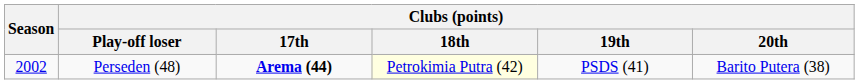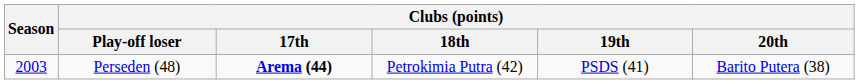 <table class="wikitable" style="text-align: center; white-space: nowrap;">
 <tr>
 <th rowspan="2">Season</th>
 <th colspan="5">Clubs (points)</th>
 </tr>
 <tr>
 <th width="20%">Play-off loser</th>
 <th width="20%">17th</th>
 <th width="20%">18th</th>
 <th width="20%">19th</th>
 <th width="20%">20th</th>
 </tr>
 <tr>
-<td><a href='#'>2002</a></td>
+<td><a href='#'>2003</a></td>
 <td><a href='#'>Perseden</a> (48)</td>
 <td><strong><a href='#'>Arema</a> (44)</strong></td>
-<td style="background: lightyellow;"><a href='#'>Petrokimia Putra</a> (42)</td>
+<td><a href='#'>Petrokimia Putra</a> (42)</td>
 <td><a href='#'>PSDS</a> (41)</td>
 <td><a href='#'>Barito Putera</a> (38)</td>
 </tr>
 </table>
